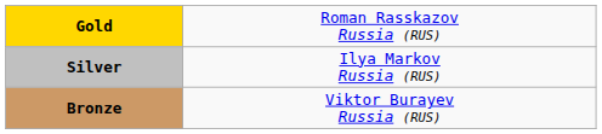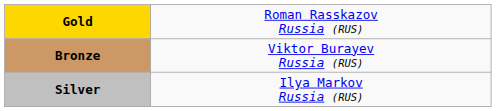 <table class="wikitable" style=" text-align:center; font-size:110%;" width="35%">
 <tr>
 <td bgcolor="gold"><strong>Gold</strong></td>
 <td> <a href='#'>Roman Rasskazov</a><br><em><a href='#'>Russia</a> <small>(RUS)</small></em></td>
 </tr>
 <tr>
+<td bgcolor="CC9966"><strong>Bronze</strong></td>
+<td> <a href='#'>Viktor Burayev</a><br><em><a href='#'>Russia</a> <small>(RUS)</small></em></td>
+</tr>
+<tr>
 <td bgcolor="silver"><strong>Silver</strong></td>
 <td> <a href='#'>Ilya Markov</a><br><em><a href='#'>Russia</a> <small>(RUS)</small></em></td>
 </tr>
-<tr>
-<td bgcolor="CC9966"><strong>Bronze</strong></td>
-<td> <a href='#'>Viktor Burayev</a><br><em><a href='#'>Russia</a> <small>(RUS)</small></em></td>
-</tr>
 </table>
